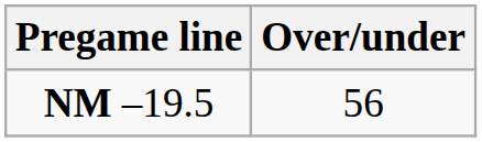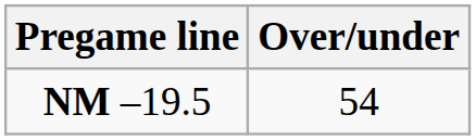 <table class="wikitable">
 <tr align="center">
 <th style=>Pregame line</th>
 <th style=>Over/under</th>
 </tr>
 <tr align="center">
 <td><strong>NM</strong> –19.5</td>
-<td>56</td>
+<td>54</td>
 </tr>
 </table>
